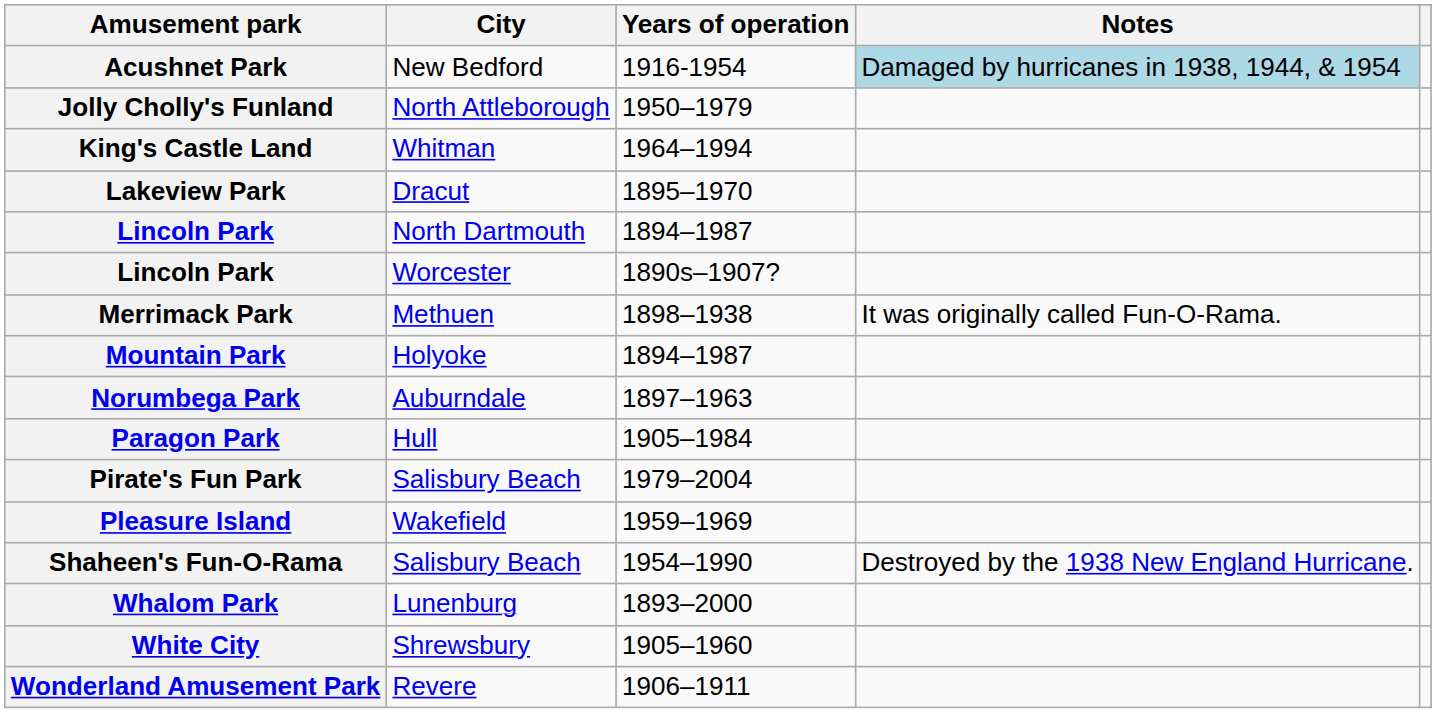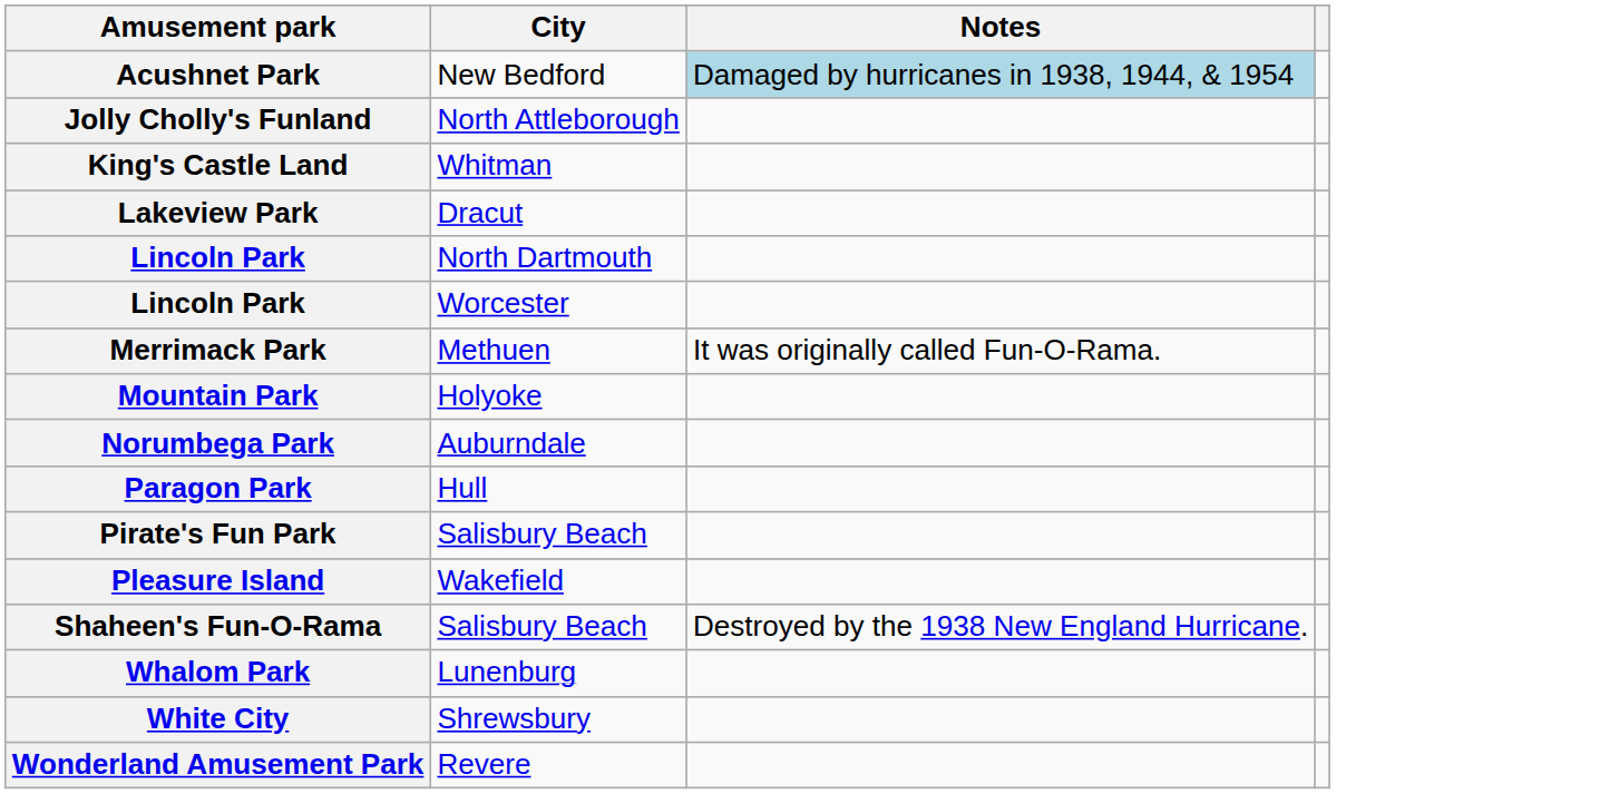 <table class="wikitable plainrowheaders sortable">
 <tr>
 <th scope="col">Amusement park</th>
 <th scope="col">City</th>
-<th scope="col">Years of operation</th>
 <th scope="col" class="unsortable">Notes</th>
 <th scope="col" class="unsortable"></th>
 </tr>
 <tr>
 <th scope="row">Acushnet Park</th>
 <td>New Bedford</td>
-<td>1916-1954</td>
 <td style="background: lightblue;">Damaged by hurricanes in 1938, 1944, & 1954</td>
 <td style="text-align:center;"></td>
 </tr>
 <tr>
 <th scope="row">Jolly Cholly's Funland</th>
 <td><a href='#'>North Attleborough</a></td>
-<td>1950–1979</td>
 <td></td>
 <td style="text-align:center;"></td>
 </tr>
 <tr>
 <th scope="row">King's Castle Land</th>
 <td><a href='#'>Whitman</a></td>
-<td>1964–1994</td>
 <td></td>
 <td style="text-align:center;"></td>
 </tr>
 <tr>
 <th scope="row">Lakeview Park</th>
 <td><a href='#'>Dracut</a></td>
-<td>1895–1970</td>
 <td></td>
 <td style="text-align:center;"></td>
 </tr>
 <tr>
 <th scope="row"><a href='#'>Lincoln Park</a></th>
 <td><a href='#'>North Dartmouth</a></td>
-<td>1894–1987</td>
 <td></td>
 <td style="text-align:center;"></td>
 </tr>
 <tr>
 <th scope="row">Lincoln Park</th>
 <td><a href='#'>Worcester</a></td>
-<td>1890s–1907?</td>
 <td></td>
 <td style="text-align:center;"></td>
 </tr>
 <tr>
 <th scope="row">Merrimack Park</th>
 <td><a href='#'>Methuen</a></td>
-<td>1898–1938</td>
 <td>It was originally called Fun-O-Rama.</td>
 <td style="text-align:center;"></td>
 </tr>
 <tr>
 <th scope="row"><a href='#'>Mountain Park</a></th>
 <td><a href='#'>Holyoke</a></td>
-<td>1894–1987</td>
 <td></td>
 <td style="text-align:center;"></td>
 </tr>
 <tr>
 <th scope="row"><a href='#'>Norumbega Park</a></th>
 <td><a href='#'>Auburndale</a></td>
-<td>1897–1963</td>
 <td></td>
 <td style="text-align:center;"></td>
 </tr>
 <tr>
 <th scope="row"><a href='#'>Paragon Park</a></th>
 <td><a href='#'>Hull</a></td>
-<td>1905–1984</td>
 <td></td>
 <td style="text-align:center;"></td>
 </tr>
 <tr>
 <th scope="row">Pirate's Fun Park</th>
 <td><a href='#'>Salisbury Beach</a></td>
-<td>1979–2004</td>
 <td></td>
 <td style="text-align:center;"></td>
 </tr>
 <tr>
 <th scope="row"><a href='#'>Pleasure Island</a></th>
 <td><a href='#'>Wakefield</a></td>
-<td>1959–1969</td>
 <td></td>
 <td style="text-align:center;"></td>
 </tr>
 <tr>
 <th scope="row">Shaheen's Fun-O-Rama</th>
 <td><a href='#'>Salisbury Beach</a></td>
-<td>1954–1990</td>
 <td>Destroyed by the <a href='#'>1938 New England Hurricane</a>.</td>
 <td style="text-align:center;"></td>
 </tr>
 <tr>
 <th scope="row"><a href='#'>Whalom Park</a></th>
 <td><a href='#'>Lunenburg</a></td>
-<td>1893–2000</td>
 <td></td>
 <td style="text-align:center;"></td>
 </tr>
 <tr>
 <th scope="row"><a href='#'>White City</a></th>
 <td><a href='#'>Shrewsbury</a></td>
-<td>1905–1960</td>
 <td></td>
 <td style="text-align:center;"></td>
 </tr>
 <tr>
 <th scope="row"><a href='#'>Wonderland Amusement Park</a></th>
 <td><a href='#'>Revere</a></td>
-<td>1906–1911</td>
 <td></td>
 <td style="text-align:center;"></td>
 </tr>
 </table>
